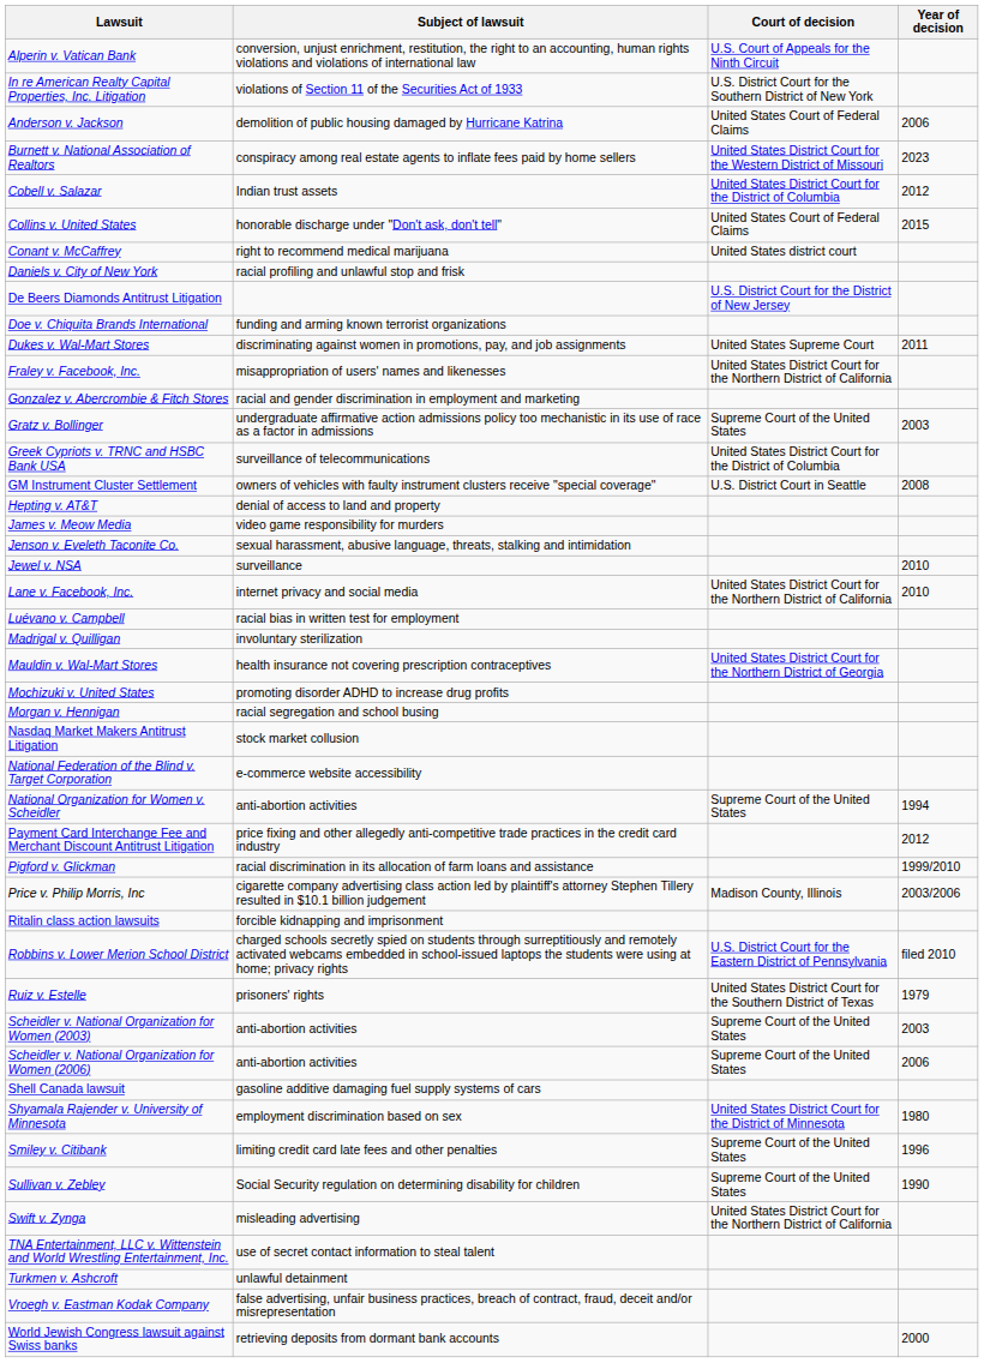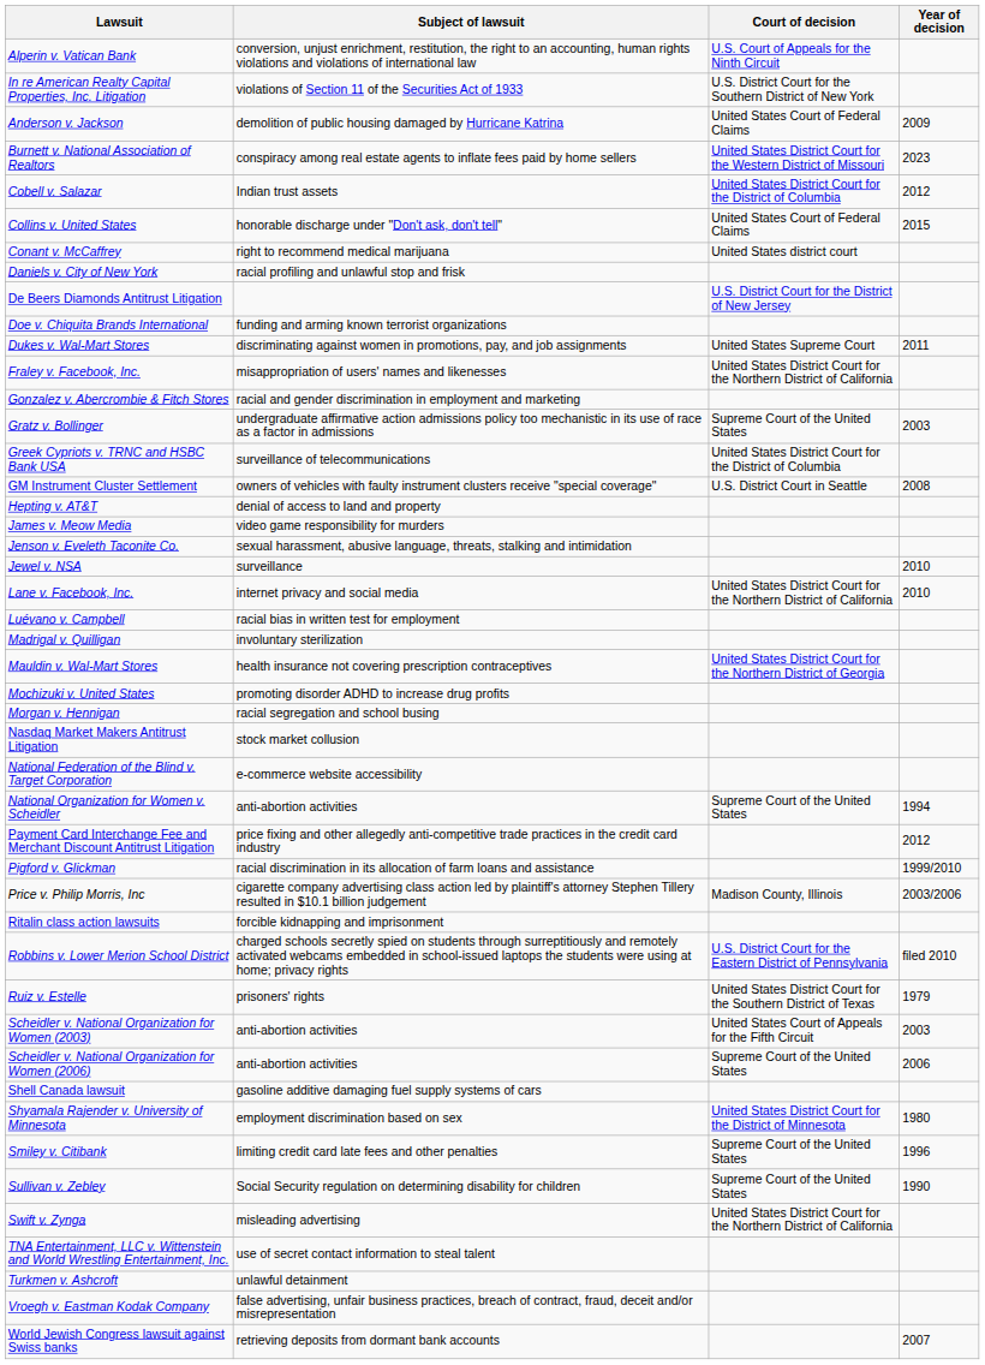 <table class="wikitable sortable">
 <tr>
 <th>Lawsuit</th>
 <th>Subject of lawsuit</th>
 <th>Court of decision</th>
 <th>Year of decision</th>
 </tr>
 <tr>
 <td><em><a href='#'>Alperin v. Vatican Bank</a></em></td>
 <td>conversion, unjust enrichment, restitution, the right to an accounting, human rights violations and violations of international law</td>
 <td><a href='#'>U.S. Court of Appeals for the Ninth Circuit</a></td>
 <td></td>
 </tr>
 <tr>
 <td><em><a href='#'>In re American Realty Capital Properties, Inc. Litigation</a></em></td>
 <td>violations of <a href='#'>Section 11</a> of the <a href='#'>Securities Act of 1933</a></td>
 <td>U.S. District Court for the Southern District of New York</td>
 <td></td>
 </tr>
 <tr>
 <td><em><a href='#'>Anderson v. Jackson</a></em></td>
 <td>demolition of public housing damaged by <a href='#'>Hurricane Katrina</a></td>
 <td>United States Court of Federal Claims</td>
-<td>2006</td>
+<td>2009</td>
 </tr>
 <tr>
 <td><em><a href='#'>Burnett v. National Association of Realtors</a></em></td>
 <td>conspiracy among real estate agents to inflate fees paid by home sellers</td>
 <td><a href='#'>United States District Court for the Western District of Missouri</a></td>
 <td>2023</td>
 </tr>
 <tr>
 <td><em><a href='#'>Cobell v. Salazar</a></em></td>
 <td>Indian trust assets</td>
 <td><a href='#'>United States District Court for the District of Columbia</a></td>
 <td>2012</td>
 </tr>
 <tr>
 <td><em><a href='#'>Collins v. United States</a></em></td>
 <td>honorable discharge under "<a href='#'>Don't ask, don't tell</a>"</td>
 <td>United States Court of Federal Claims</td>
 <td>2015</td>
 </tr>
 <tr>
 <td><em><a href='#'>Conant v. McCaffrey</a></em></td>
 <td>right to recommend medical marijuana</td>
 <td>United States district court</td>
 <td></td>
 </tr>
 <tr>
 <td><em><a href='#'>Daniels v. City of New York</a></em></td>
 <td>racial profiling and unlawful stop and frisk</td>
 <td></td>
 <td></td>
 </tr>
 <tr>
 <td><a href='#'>De Beers Diamonds Antitrust Litigation</a></td>
 <td></td>
 <td><a href='#'>U.S. District Court for the District of New Jersey</a></td>
 <td></td>
 </tr>
 <tr>
 <td><em><a href='#'>Doe v. Chiquita Brands International</a></em></td>
 <td>funding and arming known terrorist organizations</td>
 <td></td>
 <td></td>
 </tr>
 <tr>
 <td><em><a href='#'>Dukes v. Wal-Mart Stores</a></em></td>
 <td>discriminating against women in promotions, pay, and job assignments</td>
 <td>United States Supreme Court</td>
 <td>2011</td>
 </tr>
 <tr>
 <td><em><a href='#'>Fraley v. Facebook, Inc.</a></em></td>
 <td>misappropriation of users' names and likenesses</td>
 <td>United States District Court for the Northern District of California</td>
 <td></td>
 </tr>
 <tr>
 <td><em><a href='#'>Gonzalez v. Abercrombie & Fitch Stores</a></em></td>
 <td>racial and gender discrimination in employment and marketing</td>
 <td></td>
 <td></td>
 </tr>
 <tr>
 <td><em><a href='#'>Gratz v. Bollinger</a></em></td>
 <td>undergraduate affirmative action admissions policy too mechanistic in its use of race as a factor in admissions</td>
 <td>Supreme Court of the United States</td>
 <td>2003</td>
 </tr>
 <tr>
 <td><em><a href='#'>Greek Cypriots v. TRNC and HSBC Bank USA</a></em></td>
 <td>surveillance of telecommunications</td>
 <td>United States District Court for the District of Columbia</td>
 <td></td>
 </tr>
 <tr>
 <td><a href='#'>GM Instrument Cluster Settlement</a></td>
 <td>owners of vehicles with faulty instrument clusters receive "special coverage"</td>
 <td>U.S. District Court in Seattle</td>
 <td>2008</td>
 </tr>
 <tr>
 <td><em><a href='#'>Hepting v. AT&T</a></em></td>
 <td>denial of access to land and property</td>
 <td></td>
 <td></td>
 </tr>
 <tr>
 <td><em><a href='#'>James v. Meow Media</a></em></td>
 <td>video game responsibility for murders</td>
 <td></td>
 <td></td>
 </tr>
 <tr>
 <td><em><a href='#'>Jenson v. Eveleth Taconite Co.</a></em></td>
 <td>sexual harassment, abusive language, threats, stalking and intimidation</td>
 <td></td>
 <td></td>
 </tr>
 <tr>
 <td><em><a href='#'>Jewel v. NSA</a></em></td>
 <td>surveillance</td>
 <td></td>
 <td>2010</td>
 </tr>
 <tr>
 <td><em><a href='#'>Lane v. Facebook, Inc.</a></em></td>
 <td>internet privacy and social media</td>
 <td>United States District Court for the Northern District of California</td>
 <td>2010</td>
 </tr>
 <tr>
 <td><em><a href='#'>Luévano v. Campbell</a></em></td>
 <td>racial bias in written test for employment</td>
 <td></td>
 <td></td>
 </tr>
 <tr>
 <td><em><a href='#'>Madrigal v. Quilligan</a></em></td>
 <td>involuntary sterilization</td>
 <td></td>
 <td></td>
 </tr>
 <tr>
 <td><em><a href='#'>Mauldin v. Wal-Mart Stores</a></em></td>
 <td>health insurance not covering prescription contraceptives</td>
 <td><a href='#'>United States District Court for the Northern District of Georgia</a></td>
 <td></td>
 </tr>
 <tr>
 <td><em><a href='#'>Mochizuki v. United States</a></em></td>
 <td>promoting disorder ADHD to increase drug profits</td>
 <td></td>
 <td></td>
 </tr>
 <tr>
 <td><em><a href='#'>Morgan v. Hennigan</a></em></td>
 <td>racial segregation and school busing</td>
 <td></td>
 <td></td>
 </tr>
 <tr>
 <td><a href='#'>Nasdaq Market Makers Antitrust Litigation</a></td>
 <td>stock market collusion</td>
 <td></td>
 <td></td>
 </tr>
 <tr>
 <td><em><a href='#'>National Federation of the Blind v. Target Corporation</a></em></td>
 <td>e-commerce website accessibility</td>
 <td></td>
 <td></td>
 </tr>
 <tr>
 <td><em><a href='#'>National Organization for Women v. Scheidler</a></em></td>
 <td>anti-abortion activities</td>
 <td>Supreme Court of the United States</td>
 <td>1994</td>
 </tr>
 <tr>
 <td><a href='#'>Payment Card Interchange Fee and Merchant Discount Antitrust Litigation</a></td>
 <td>price fixing and other allegedly anti-competitive trade practices in the credit card industry</td>
 <td></td>
 <td>2012</td>
 </tr>
 <tr>
 <td><em><a href='#'>Pigford v. Glickman</a></em></td>
 <td>racial discrimination in its allocation of farm loans and assistance</td>
 <td></td>
 <td>1999/2010</td>
 </tr>
 <tr>
 <td><em>Price v. Philip Morris, Inc</em></td>
 <td>cigarette company advertising class action led by plaintiff's attorney Stephen Tillery resulted in $10.1 billion judgement</td>
 <td>Madison County, Illinois</td>
 <td>2003/2006</td>
 </tr>
 <tr>
 <td><a href='#'>Ritalin class action lawsuits</a></td>
 <td>forcible kidnapping and imprisonment</td>
 <td></td>
 <td></td>
 </tr>
 <tr>
 <td><em><a href='#'>Robbins v. Lower Merion School District</a></em></td>
 <td>charged schools secretly spied on students through surreptitiously and remotely activated webcams embedded in school-issued laptops the students were using at home; privacy rights</td>
 <td><a href='#'>U.S. District Court for the Eastern District of Pennsylvania</a></td>
 <td>filed 2010</td>
 </tr>
 <tr>
 <td><em><a href='#'>Ruiz v. Estelle</a></em></td>
 <td>prisoners' rights</td>
 <td>United States District Court for the Southern District of Texas</td>
 <td>1979</td>
 </tr>
 <tr>
 <td><em><a href='#'>Scheidler v. National Organization for Women (2003)</a></em></td>
 <td>anti-abortion activities</td>
-<td>Supreme Court of the United States</td>
+<td>United States Court of Appeals for the Fifth Circuit</td>
 <td>2003</td>
 </tr>
 <tr>
 <td><em><a href='#'>Scheidler v. National Organization for Women (2006)</a></em></td>
 <td>anti-abortion activities</td>
 <td>Supreme Court of the United States</td>
 <td>2006</td>
 </tr>
 <tr>
 <td><a href='#'>Shell Canada lawsuit</a></td>
 <td>gasoline additive damaging fuel supply systems of cars</td>
 <td></td>
 <td></td>
 </tr>
 <tr>
 <td><em><a href='#'>Shyamala Rajender v. University of Minnesota</a></em></td>
 <td>employment discrimination based on sex</td>
 <td><a href='#'>United States District Court for the District of Minnesota</a></td>
 <td>1980</td>
 </tr>
 <tr>
 <td><em><a href='#'>Smiley v. Citibank</a></em></td>
 <td>limiting credit card late fees and other penalties</td>
 <td>Supreme Court of the United States</td>
 <td>1996</td>
 </tr>
 <tr>
 <td><em><a href='#'>Sullivan v. Zebley</a></em></td>
 <td>Social Security regulation on determining disability for children</td>
 <td>Supreme Court of the United States</td>
 <td>1990</td>
 </tr>
 <tr>
 <td><em><a href='#'>Swift v. Zynga</a></em></td>
 <td>misleading advertising</td>
 <td>United States District Court for the Northern District of California</td>
 <td></td>
 </tr>
 <tr>
 <td><em><a href='#'>TNA Entertainment, LLC v. Wittenstein and World Wrestling Entertainment, Inc.</a></em></td>
 <td>use of secret contact information to steal talent</td>
 <td></td>
 <td></td>
 </tr>
 <tr>
 <td><em><a href='#'>Turkmen v. Ashcroft</a></em></td>
 <td>unlawful detainment</td>
 <td></td>
 <td></td>
 </tr>
 <tr>
 <td><em><a href='#'>Vroegh v. Eastman Kodak Company</a></em></td>
 <td>false advertising, unfair business practices, breach of contract, fraud, deceit and/or misrepresentation</td>
 <td></td>
 <td></td>
 </tr>
 <tr>
 <td><a href='#'>World Jewish Congress lawsuit against Swiss banks</a></td>
 <td>retrieving deposits from dormant bank accounts</td>
 <td></td>
-<td>2000</td>
+<td>2007</td>
 </tr>
 </table>
